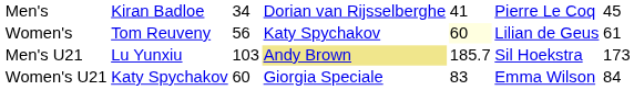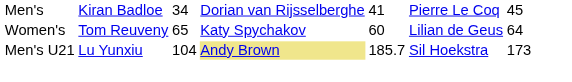 <table>
 <tr>
 <td>Men's</td>
 <td><a href='#'>Kiran Badloe</a><br></td>
 <td>34</td>
 <td><a href='#'>Dorian van Rijsselberghe</a><br></td>
 <td>41</td>
 <td><a href='#'>Pierre Le Coq</a><br></td>
 <td>45</td>
 </tr>
 <tr>
 <td>Women's</td>
 <td><a href='#'>Tom Reuveny</a><br></td>
-<td>56</td>
+<td>65</td>
 <td><a href='#'>Katy Spychakov</a><br></td>
-<td style="background: lightyellow;">60</td>
+<td>60</td>
 <td><a href='#'>Lilian de Geus</a><br></td>
-<td>61</td>
+<td>64</td>
 </tr>
 <tr>
 <td>Men's U21</td>
 <td><a href='#'>Lu Yunxiu</a><br></td>
-<td>103</td>
+<td>104</td>
 <td style="background: khaki;"><a href='#'>Andy Brown</a><br></td>
 <td>185.7</td>
 <td><a href='#'>Sil Hoekstra</a><br></td>
 <td>173</td>
 </tr>
 <tr>
-<td>Women's U21</td>
-<td><a href='#'>Katy Spychakov</a><br></td>
-<td>60</td>
-<td><a href='#'>Giorgia Speciale</a><br></td>
-<td>83</td>
-<td><a href='#'>Emma Wilson</a><br></td>
-<td>84</td>
-</tr>
-<tr>
 </tr>
 </table>
